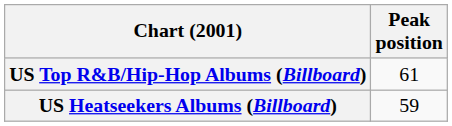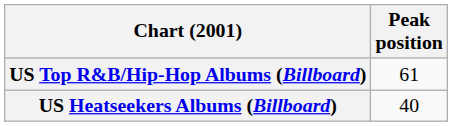 <table class="wikitable sortable plainrowheaders" style="text-align:center">
 <tr>
 <th scope="col">Chart (2001)</th>
 <th scope="col">Peak<br>position</th>
 </tr>
 <tr>
 <th scope="row">US <a href='#'>Top R&B/Hip-Hop Albums</a> (<em><a href='#'>Billboard</a></em>)</th>
 <td>61</td>
 </tr>
 <tr>
 <th scope="row">US <a href='#'>Heatseekers Albums</a> (<em><a href='#'>Billboard</a></em>)</th>
-<td>59</td>
+<td>40</td>
 </tr>
 </table>
